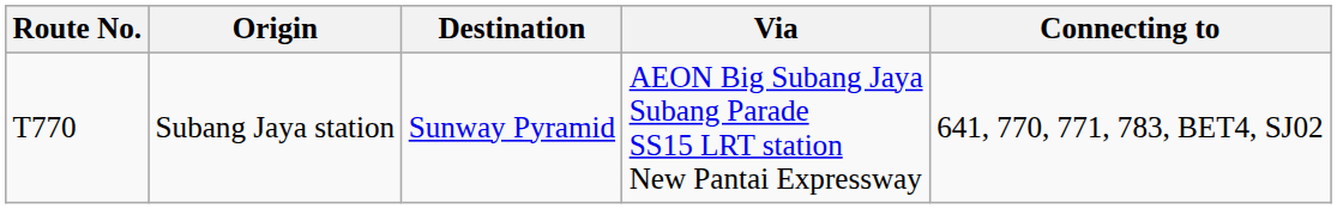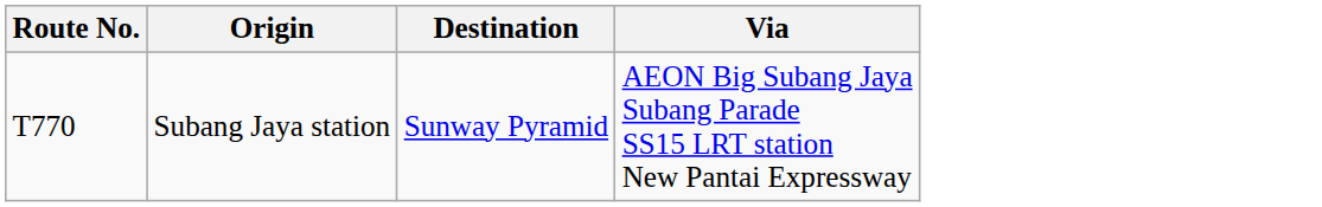 <table class="wikitable">
 <tr>
 <th>Route No.</th>
 <th>Origin</th>
 <th>Destination</th>
 <th>Via</th>
-<th>Connecting to</th>
 </tr>
 <tr>
 <td>T770</td>
 <td> Subang Jaya station</td>
 <td><a href='#'>Sunway Pyramid</a></td>
 <td><a href='#'>AEON Big Subang Jaya</a> <br> <a href='#'>Subang Parade</a> <br>  <a href='#'>SS15 LRT station</a> <br> New Pantai Expressway</td>
-<td>641, 770, 771, 783, BET4, SJ02</td>
 </tr>
 </table>
